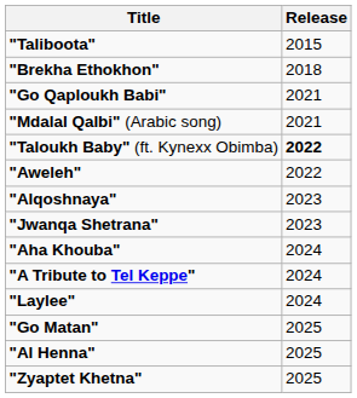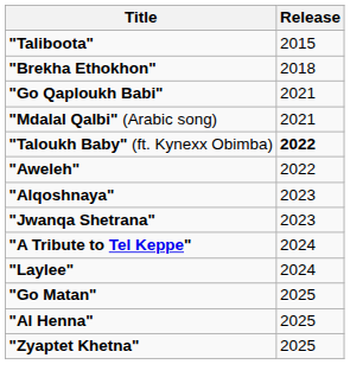 <table class="wikitable"|width=100%>
 <tr>
 <th>Title</th>
 <th>Release</th>
 </tr>
 <tr>
 <td><strong>"Taliboota"</strong></td>
 <td>2015 </td>
 </tr>
 <tr>
 <td><strong>"Brekha Ethokhon"</strong></td>
 <td>2018 </td>
 </tr>
 <tr>
 <td><strong>"Go Qaploukh Babi"</strong></td>
 <td>2021 </td>
 </tr>
 <tr>
 <td><strong>"Mdalal Qalbi"</strong> (Arabic song)</td>
 <td>2021 </td>
 </tr>
 <tr>
 <td><strong>"Taloukh Baby"</strong> (ft. Kynexx Obimba)</td>
 <td><strong>2022 </strong></td>
 </tr>
 <tr>
 <td><strong>"Aweleh"</strong></td>
 <td>2022 </td>
 </tr>
 <tr>
 <td><strong>"Alqoshnaya"</strong></td>
 <td>2023 </td>
 </tr>
 <tr>
 <td><strong>"Jwanqa Shetrana"</strong></td>
 <td>2023 </td>
 </tr>
 <tr>
-<td><strong>"Aha Khouba"</strong></td>
-<td>2024 </td>
-</tr>
-<tr>
 <td><strong>"A Tribute to <a href='#'>Tel Keppe</a>"</strong></td>
 <td>2024 </td>
 </tr>
 <tr>
 <td><strong>"Laylee"</strong></td>
 <td>2024 </td>
 </tr>
 <tr>
 <td><strong>"Go Matan"</strong></td>
 <td>2025</td>
 </tr>
 <tr>
 <td><strong>"Al Henna"</strong></td>
 <td>2025</td>
 </tr>
 <tr>
 <td><strong>"Zyaptet Khetna"</strong></td>
 <td>2025</td>
 </tr>
 </table>
